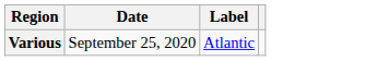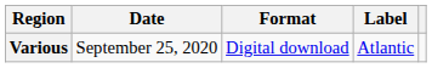 <table class="wikitable plainrowheaders">
 <tr>
 <th scope="col">Region</th>
 <th scope="col">Date</th>
+<th scope="col">Format</th>
 <th scope="col">Label</th>
 <th scope="col"></th>
 </tr>
 <tr>
 <th scope="row">Various</th>
 <td>September 25, 2020</td>
+<td><a href='#'>Digital download</a></td>
 <td><a href='#'>Atlantic</a></td>
 <td align="center"></td>
 </tr>
 </table>
